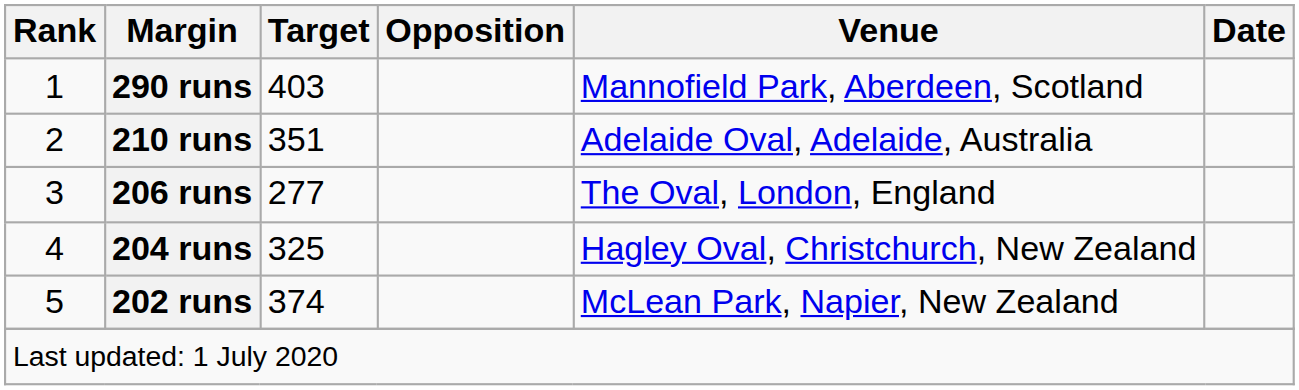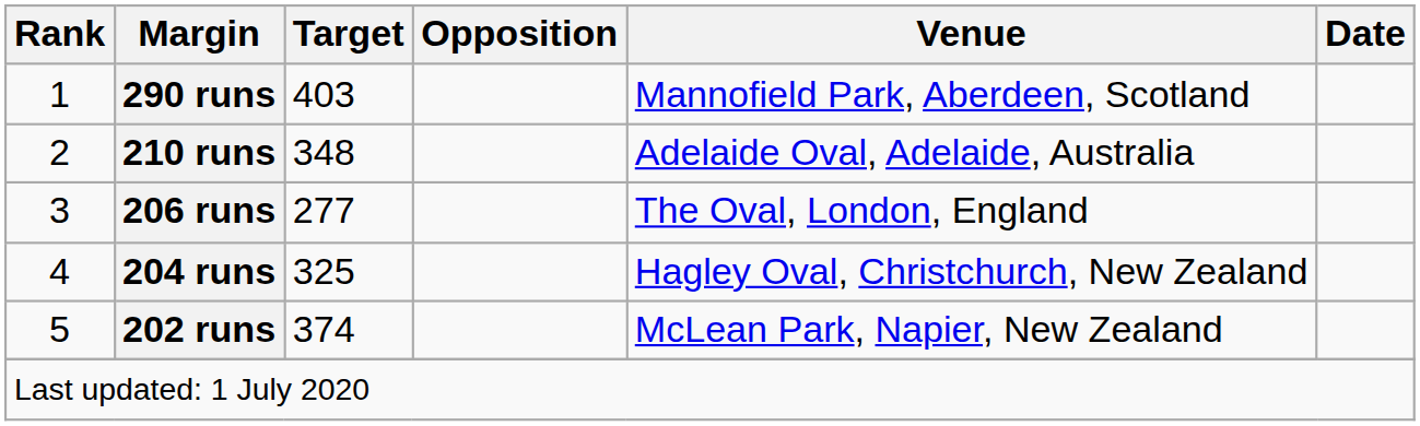 <table class="wikitable plainrowheaders sortable">
 <tr>
 <th scope=col>Rank</th>
 <th scope=col>Margin</th>
 <th scope=col>Target</th>
 <th scope=col>Opposition</th>
 <th scope=col>Venue</th>
 <th scope=col>Date</th>
 </tr>
 <tr>
 <td align=center>1</td>
 <th scope=row style=text-align:center;>290 runs</th>
 <td>403</td>
 <td></td>
 <td><a href='#'>Mannofield Park</a>, <a href='#'>Aberdeen</a>, Scotland</td>
 <td></td>
 </tr>
 <tr>
 <td align=center>2</td>
 <th scope=row style=text-align:center;>210 runs</th>
-<td>351</td>
+<td>348</td>
 <td></td>
 <td><a href='#'>Adelaide Oval</a>, <a href='#'>Adelaide</a>, Australia</td>
 <td></td>
 </tr>
 <tr>
 <td align=center>3</td>
 <th scope=row style=text-align:center;>206 runs</th>
 <td>277</td>
 <td></td>
 <td><a href='#'>The Oval</a>, <a href='#'>London</a>, England</td>
 <td></td>
 </tr>
 <tr>
 <td align=center>4</td>
 <th scope=row style=text-align:center;>204 runs</th>
 <td>325</td>
 <td></td>
 <td><a href='#'>Hagley Oval</a>, <a href='#'>Christchurch</a>, New Zealand</td>
 <td></td>
 </tr>
 <tr>
 <td align=center>5</td>
 <th scope=row style=text-align:center;>202 runs</th>
 <td>374</td>
 <td></td>
 <td><a href='#'>McLean Park</a>, <a href='#'>Napier</a>, New Zealand</td>
 <td></td>
 </tr>
 <tr>
 </tr>
 <tr class=sortbottom>
 <td colspan=6><small>Last updated: 1 July 2020</small></td>
 </tr>
 </table>
